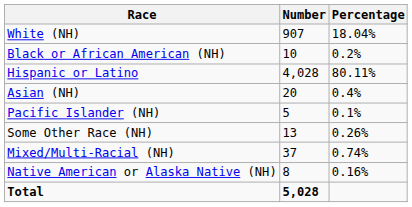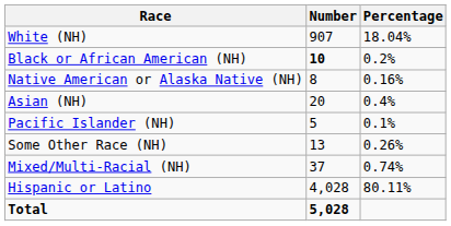 <table class="wikitable">
 <tr>
 <th>Race</th>
 <th>Number</th>
 <th>Percentage</th>
 </tr>
 <tr>
 <td><a href='#'>White</a> (NH)</td>
 <td>907</td>
 <td>18.04%</td>
 </tr>
 <tr>
 <td><a href='#'>Black or African American</a> (NH)</td>
-<td>10</td>
+<td><strong>10</strong></td>
 <td>0.2%</td>
 </tr>
 <tr>
-<td><a href='#'>Hispanic or Latino</a></td>
-<td>4,028</td>
-<td>80.11%</td>
+<td><a href='#'>Native American</a> or <a href='#'>Alaska Native</a> (NH)</td>
+<td>8</td>
+<td>0.16%</td>
 </tr>
 <tr>
 <td><a href='#'>Asian</a> (NH)</td>
 <td>20</td>
 <td>0.4%</td>
 </tr>
 <tr>
 <td><a href='#'>Pacific Islander</a> (NH)</td>
 <td>5</td>
 <td>0.1%</td>
 </tr>
 <tr>
 <td>Some Other Race (NH)</td>
 <td>13</td>
 <td>0.26%</td>
 </tr>
 <tr>
 <td><a href='#'>Mixed/Multi-Racial</a> (NH)</td>
 <td>37</td>
 <td>0.74%</td>
 </tr>
 <tr>
-<td><a href='#'>Native American</a> or <a href='#'>Alaska Native</a> (NH)</td>
-<td>8</td>
-<td>0.16%</td>
+<td><a href='#'>Hispanic or Latino</a></td>
+<td>4,028</td>
+<td>80.11%</td>
 </tr>
 <tr>
 <td><strong>Total</strong></td>
 <td><strong>5,028</strong></td>
 <td></td>
 </tr>
 </table>
